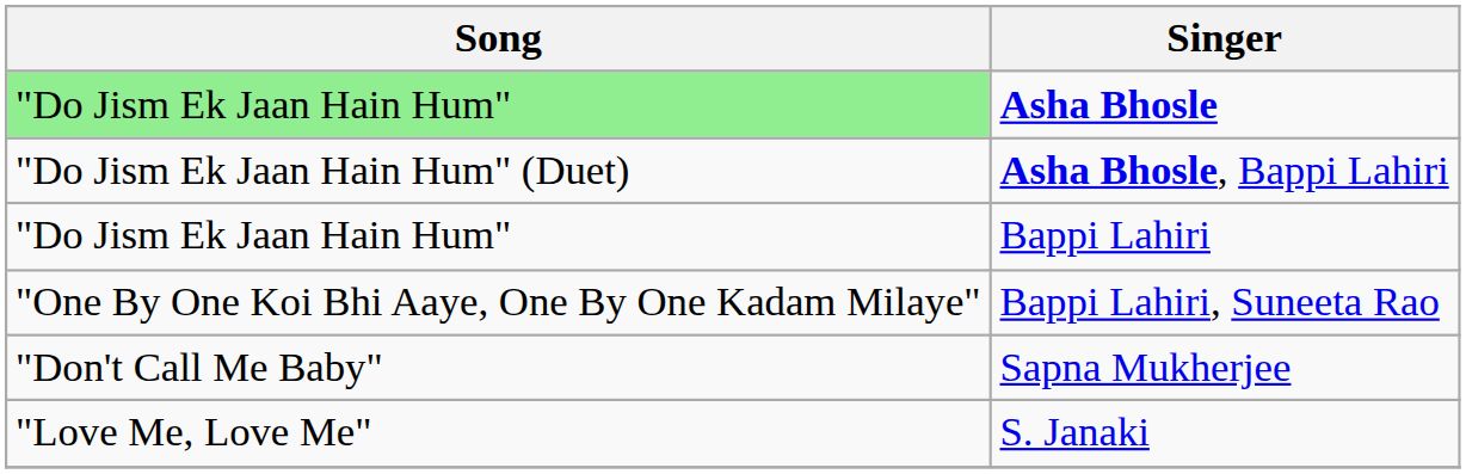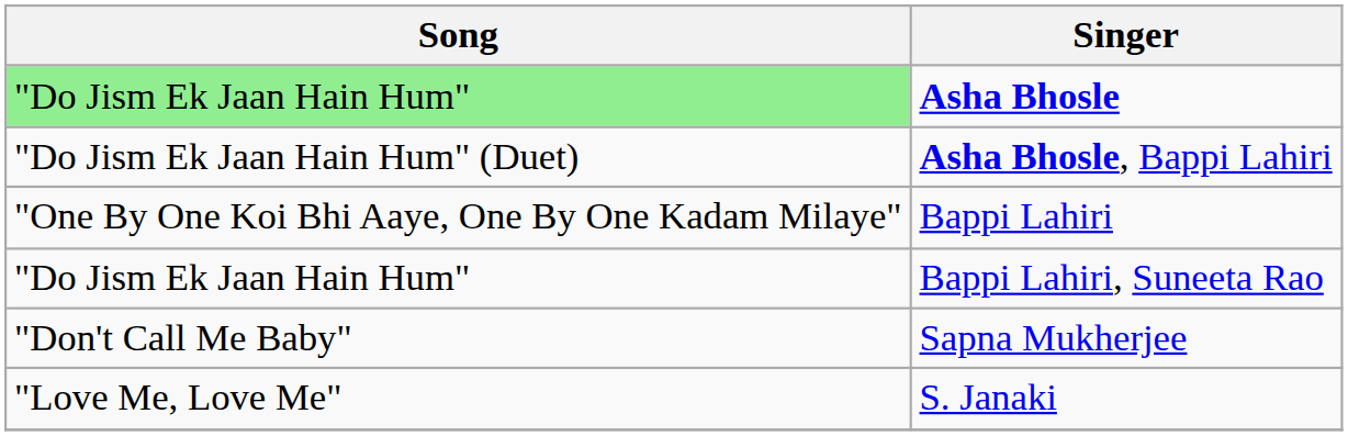 <table class="wikitable">
 <tr>
 <th>Song</th>
 <th>Singer</th>
 </tr>
 <tr>
 <td style="background: lightgreen;">"Do Jism Ek Jaan Hain Hum"</td>
 <td><strong><a href='#'>Asha Bhosle</a></strong></td>
 </tr>
 <tr>
 <td>"Do Jism Ek Jaan Hain Hum" (Duet)</td>
 <td><strong><a href='#'>Asha Bhosle</a></strong>, <a href='#'>Bappi Lahiri</a></td>
 </tr>
 <tr>
-<td>"Do Jism Ek Jaan Hain Hum"</td>
+<td>"One By One Koi Bhi Aaye, One By One Kadam Milaye"</td>
 <td><a href='#'>Bappi Lahiri</a></td>
 </tr>
 <tr>
-<td>"One By One Koi Bhi Aaye, One By One Kadam Milaye"</td>
+<td>"Do Jism Ek Jaan Hain Hum"</td>
 <td><a href='#'>Bappi Lahiri</a>, <a href='#'>Suneeta Rao</a></td>
 </tr>
 <tr>
 <td>"Don't Call Me Baby"</td>
 <td><a href='#'>Sapna Mukherjee</a></td>
 </tr>
 <tr>
 <td>"Love Me, Love Me"</td>
 <td><a href='#'>S. Janaki</a></td>
 </tr>
 <tr>
 </tr>
 </table>
